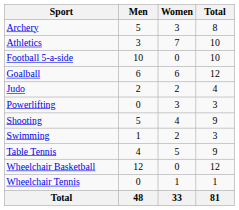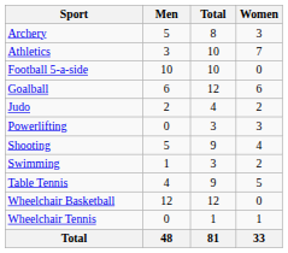 <table class="wikitable sortable" style="text-align:center;">
 <tr>
 <th width=180>Sport</th>
 <th width=57>Men</th>
+<th width=55>Total</th>
 <th width=55>Women</th>
-<th width=55>Total</th>
 </tr>
 <tr>
 <td align=left><a href='#'>Archery</a></td>
 <td>5</td>
+<td>8</td>
 <td>3</td>
-<td>8</td>
 </tr>
 <tr>
 <td align=left><a href='#'>Athletics</a></td>
 <td>3</td>
+<td>10</td>
 <td>7</td>
-<td>10</td>
 </tr>
 <tr>
 <td align=left><a href='#'>Football 5-a-side</a></td>
 <td>10</td>
+<td>10</td>
 <td>0</td>
-<td>10</td>
 </tr>
 <tr>
 <td align=left><a href='#'>Goalball</a></td>
 <td>6</td>
+<td>12</td>
 <td>6</td>
-<td>12</td>
 </tr>
 <tr>
 <td align=left><a href='#'>Judo</a></td>
 <td>2</td>
+<td>4</td>
 <td>2</td>
-<td>4</td>
 </tr>
 <tr>
 <td align=left><a href='#'>Powerlifting</a></td>
 <td>0</td>
 <td>3</td>
 <td>3</td>
 </tr>
 <tr>
 <td align=left><a href='#'>Shooting</a></td>
 <td>5</td>
+<td>9</td>
 <td>4</td>
-<td>9</td>
 </tr>
 <tr>
 <td align=left><a href='#'>Swimming</a></td>
 <td>1</td>
+<td>3</td>
 <td>2</td>
-<td>3</td>
 </tr>
 <tr>
 <td align=left><a href='#'>Table Tennis</a></td>
 <td>4</td>
+<td>9</td>
 <td>5</td>
-<td>9</td>
 </tr>
 <tr>
 <td align=left><a href='#'>Wheelchair Basketball</a></td>
 <td>12</td>
+<td>12</td>
 <td>0</td>
-<td>12</td>
 </tr>
 <tr>
 <td align=left><a href='#'>Wheelchair Tennis</a></td>
 <td>0</td>
 <td>1</td>
 <td>1</td>
 </tr>
 <tr>
 <th>Total</th>
 <th>48</th>
+<th>81</th>
 <th>33</th>
-<th>81</th>
 </tr>
 </table>
